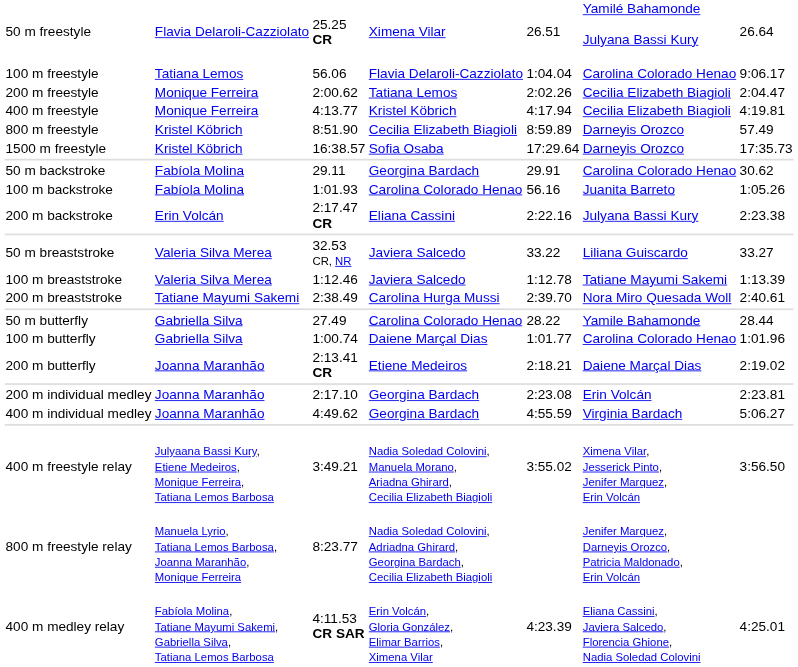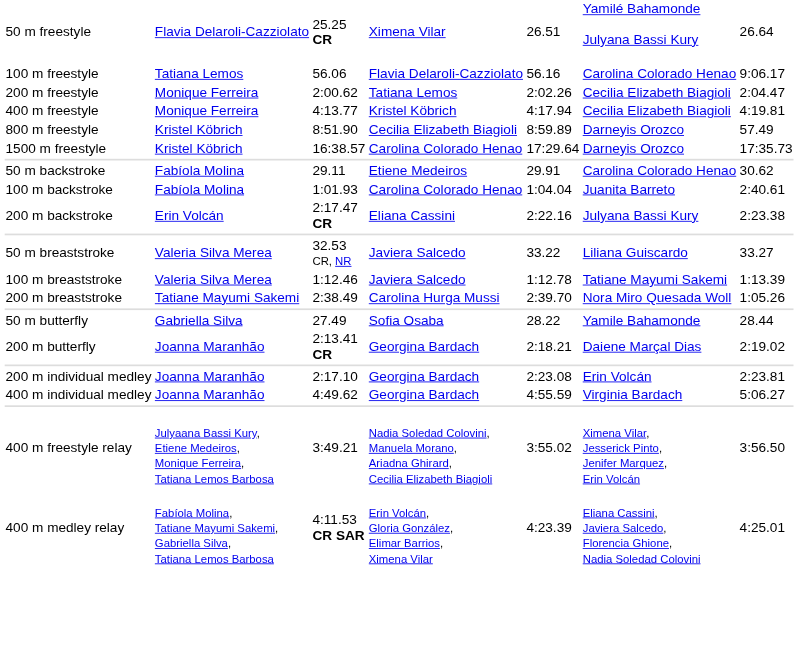 <table>
 <tr>
 <td>50 m freestyle</td>
 <td><a href='#'>Flavia Delaroli-Cazziolato</a> <br> </td>
 <td>25.25<br><strong>CR</strong></td>
 <td><a href='#'>Ximena Vilar</a> <br> </td>
 <td>26.51</td>
 <td><a href='#'>Yamilé Bahamonde</a> <br>  <br> <a href='#'>Julyana Bassi Kury</a> <br>  <br></td>
 <td>26.64</td>
 </tr>
 <tr>
 <td>100 m freestyle</td>
 <td><a href='#'>Tatiana Lemos</a> <br> </td>
 <td>56.06</td>
 <td><a href='#'>Flavia Delaroli-Cazziolato</a> <br> </td>
-<td>1:04.04</td>
+<td>56.16</td>
 <td><a href='#'>Carolina Colorado Henao</a> <br> </td>
 <td>9:06.17</td>
 </tr>
 <tr>
 <td>200 m freestyle</td>
 <td><a href='#'>Monique Ferreira</a> <br> </td>
 <td>2:00.62</td>
 <td><a href='#'>Tatiana Lemos</a> <br> </td>
 <td>2:02.26</td>
 <td><a href='#'>Cecilia Elizabeth Biagioli</a> <br> </td>
 <td>2:04.47</td>
 </tr>
 <tr>
 <td>400 m freestyle</td>
 <td><a href='#'>Monique Ferreira</a> <br> </td>
 <td>4:13.77</td>
 <td><a href='#'>Kristel Köbrich</a> <br> </td>
 <td>4:17.94</td>
 <td><a href='#'>Cecilia Elizabeth Biagioli</a> <br> </td>
 <td>4:19.81</td>
 </tr>
 <tr>
 <td>800 m freestyle</td>
 <td><a href='#'>Kristel Köbrich</a> <br> </td>
 <td>8:51.90</td>
 <td><a href='#'>Cecilia Elizabeth Biagioli</a> <br> </td>
 <td>8:59.89</td>
 <td><a href='#'>Darneyis Orozco</a> <br> </td>
 <td>57.49</td>
 </tr>
 <tr>
 <td>1500 m freestyle</td>
 <td><a href='#'>Kristel Köbrich</a> <br> </td>
 <td>16:38.57</td>
-<td><a href='#'>Sofia Osaba</a> <br> </td>
+<td><a href='#'>Carolina Colorado Henao</a> <br> </td>
 <td>17:29.64</td>
 <td><a href='#'>Darneyis Orozco</a> <br> </td>
 <td>17:35.73</td>
 </tr>
 <tr bgcolor=#DDDDDD>
 <td colspan=7></td>
 </tr>
 <tr>
 <td>50 m backstroke</td>
 <td><a href='#'>Fabíola Molina</a> <br> </td>
 <td>29.11</td>
-<td><a href='#'>Georgina Bardach</a> <br> </td>
+<td><a href='#'>Etiene Medeiros</a> <br> </td>
 <td>29.91</td>
 <td><a href='#'>Carolina Colorado Henao</a> <br> </td>
 <td>30.62</td>
 </tr>
 <tr>
 <td>100 m backstroke</td>
 <td><a href='#'>Fabíola Molina</a> <br> </td>
 <td>1:01.93</td>
 <td><a href='#'>Carolina Colorado Henao</a> <br> </td>
-<td>56.16</td>
+<td>1:04.04</td>
 <td><a href='#'>Juanita Barreto</a> <br> </td>
-<td>1:05.26</td>
+<td>2:40.61</td>
 </tr>
 <tr>
 <td>200 m backstroke</td>
 <td><a href='#'>Erin Volcán</a> <br> </td>
 <td>2:17.47<br><strong>CR</strong></td>
 <td><a href='#'>Eliana Cassini</a> <br> </td>
 <td>2:22.16</td>
 <td><a href='#'>Julyana Bassi Kury</a> <br> </td>
 <td>2:23.38</td>
 </tr>
 <tr bgcolor=#DDDDDD>
 <td colspan=7></td>
 </tr>
 <tr>
 <td>50 m breaststroke</td>
 <td><a href='#'>Valeria Silva Merea</a> <br> </td>
 <td>32.53 <small><br>CR, <a href='#'>NR</a></small></td>
 <td><a href='#'>Javiera Salcedo</a> <br> </td>
 <td>33.22</td>
 <td><a href='#'>Liliana Guiscardo</a> <br> </td>
 <td>33.27</td>
 </tr>
 <tr>
 <td>100 m breaststroke</td>
 <td><a href='#'>Valeria Silva Merea</a> <br> </td>
 <td>1:12.46</td>
 <td><a href='#'>Javiera Salcedo</a> <br> </td>
 <td>1:12.78</td>
 <td><a href='#'>Tatiane Mayumi Sakemi</a> <br> </td>
 <td>1:13.39</td>
 </tr>
 <tr>
 <td>200 m breaststroke</td>
 <td><a href='#'>Tatiane Mayumi Sakemi</a> <br> </td>
 <td>2:38.49</td>
 <td><a href='#'>Carolina Hurga Mussi</a> <br> </td>
 <td>2:39.70</td>
 <td><a href='#'>Nora Miro Quesada Woll</a> <br> </td>
-<td>2:40.61</td>
+<td>1:05.26</td>
 </tr>
 <tr bgcolor=#DDDDDD>
 <td colspan=7></td>
 </tr>
 <tr>
 <td>50 m butterfly</td>
 <td><a href='#'>Gabriella Silva</a> <br> </td>
 <td>27.49</td>
-<td><a href='#'>Carolina Colorado Henao</a> <br> </td>
+<td><a href='#'>Sofia Osaba</a> <br> </td>
 <td>28.22</td>
 <td><a href='#'>Yamile Bahamonde</a> <br> </td>
 <td>28.44</td>
 </tr>
 <tr>
-<td>100 m butterfly</td>
-<td><a href='#'>Gabriella Silva</a> <br> </td>
-<td>1:00.74</td>
-<td><a href='#'>Daiene Marçal Dias</a> <br> </td>
-<td>1:01.77</td>
-<td><a href='#'>Carolina Colorado Henao</a> <br> </td>
-<td>1:01.96</td>
-</tr>
-<tr>
 <td>200 m butterfly</td>
 <td><a href='#'>Joanna Maranhão</a> <br> </td>
 <td>2:13.41<br><strong>CR</strong></td>
-<td><a href='#'>Etiene Medeiros</a> <br> </td>
+<td><a href='#'>Georgina Bardach</a> <br> </td>
 <td>2:18.21</td>
 <td><a href='#'>Daiene Marçal Dias</a> <br> </td>
 <td>2:19.02</td>
 </tr>
 <tr bgcolor=#DDDDDD>
 <td colspan=7></td>
 </tr>
 <tr>
 <td>200 m individual medley</td>
 <td><a href='#'>Joanna Maranhão</a> <br> </td>
 <td>2:17.10</td>
 <td><a href='#'>Georgina Bardach</a> <br> </td>
 <td>2:23.08</td>
 <td><a href='#'>Erin Volcán</a> <br> </td>
 <td>2:23.81</td>
 </tr>
 <tr>
 <td>400 m individual medley</td>
 <td><a href='#'>Joanna Maranhão</a> <br> </td>
 <td>4:49.62</td>
 <td><a href='#'>Georgina Bardach</a> <br> </td>
 <td>4:55.59</td>
 <td><a href='#'>Virginia Bardach</a> <br> </td>
 <td>5:06.27</td>
 </tr>
 <tr bgcolor=#DDDDDD>
 <td colspan=7></td>
 </tr>
 <tr>
 <td>400 m freestyle relay</td>
 <td>  <br><small> <a href='#'>Julyaana Bassi Kury</a>, <br> <a href='#'>Etiene Medeiros</a>, <br> <a href='#'>Monique Ferreira</a>, <br> <a href='#'>Tatiana Lemos Barbosa</a> </small></td>
 <td>3:49.21</td>
 <td>  <br><small> <a href='#'>Nadia Soledad Colovini</a>, <br> <a href='#'>Manuela Morano</a>, <br> <a href='#'>Ariadna Ghirard</a>, <br> <a href='#'>Cecilia Elizabeth Biagioli</a> </small></td>
 <td>3:55.02</td>
 <td>  <br><small> <a href='#'>Ximena Vilar</a>, <br> <a href='#'>Jesserick Pinto</a>, <br> <a href='#'>Jenifer Marquez</a>, <br> <a href='#'>Erin Volcán</a> </small></td>
 <td>3:56.50</td>
 </tr>
 <tr>
-<td>800 m freestyle relay</td>
-<td>  <br><small> <a href='#'>Manuela Lyrio</a>, <br> <a href='#'>Tatiana Lemos Barbosa</a>, <br> <a href='#'>Joanna Maranhão</a>, <br> <a href='#'>Monique Ferreira</a> </small></td>
-<td>8:23.77</td>
-<td> <br><small> <a href='#'>Nadia Soledad Colovini</a>, <br> <a href='#'>Adriadna Ghirard</a>, <br> <a href='#'>Georgina Bardach</a>, <br> <a href='#'>Cecilia Elizabeth Biagioli</a> </small></td>
-<td></td>
-<td> <br><small> <a href='#'>Jenifer Marquez</a>, <br> <a href='#'>Darneyis Orozco</a>, <br> <a href='#'>Patricia Maldonado</a>, <br> <a href='#'>Erin Volcán</a> </small></td>
-<td></td>
-</tr>
-<tr>
 <td>400 m medley relay</td>
 <td>  <br><small> <a href='#'>Fabíola Molina</a>, <br> <a href='#'>Tatiane Mayumi Sakemi</a>, <br> <a href='#'>Gabriella Silva</a>, <br> <a href='#'>Tatiana Lemos Barbosa</a> </small></td>
 <td>4:11.53<br><strong>CR</strong> <strong>SAR</strong></td>
 <td>  <br><small> <a href='#'>Erin Volcán</a>, <br> <a href='#'>Gloria González</a>, <br> <a href='#'>Elimar Barrios</a>, <br> <a href='#'>Ximena Vilar</a> </small></td>
 <td>4:23.39</td>
 <td>  <br><small> <a href='#'>Eliana Cassini</a>, <br> <a href='#'>Javiera Salcedo</a>, <br> <a href='#'>Florencia Ghione</a>, <br> <a href='#'>Nadia Soledad Colovini</a> </small></td>
 <td>4:25.01</td>
 </tr>
 </table>
